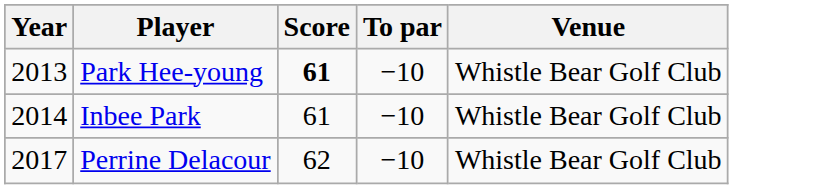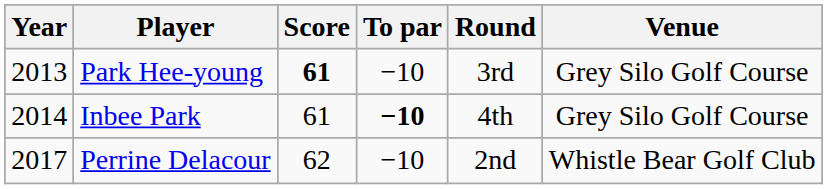 <table class=wikitable style="text-align:center">
 <tr>
 <th>Year</th>
 <th>Player</th>
 <th>Score</th>
 <th>To par</th>
+<th>Round</th>
 <th>Venue</th>
 </tr>
 <tr>
 <td>2013</td>
 <td align=left><a href='#'>Park Hee-young</a></td>
 <td><strong>61</strong></td>
 <td>−10</td>
-<td>Whistle Bear Golf Club</td>
+<td>3rd</td>
+<td>Grey Silo Golf Course</td>
 </tr>
 <tr>
 <td>2014</td>
 <td align=left><a href='#'>Inbee Park</a></td>
 <td>61</td>
-<td>−10</td>
-<td>Whistle Bear Golf Club</td>
+<td><strong>−10</strong></td>
+<td>4th</td>
+<td>Grey Silo Golf Course</td>
 </tr>
 <tr>
 <td>2017</td>
 <td lign=left><a href='#'>Perrine Delacour</a></td>
 <td>62</td>
 <td>−10</td>
+<td>2nd</td>
 <td>Whistle Bear Golf Club</td>
 </tr>
 </table>
